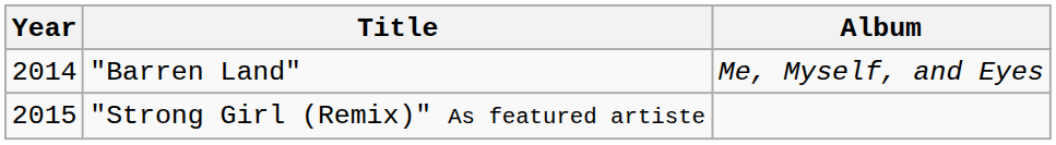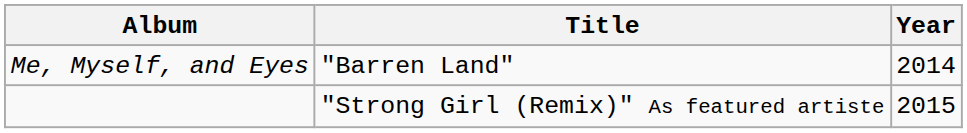 <table class="wikitable">
 <tr>
+<th>Album</th>
+<th>Title</th>
 <th>Year</th>
-<th>Title</th>
-<th>Album</th>
 </tr>
 <tr>
+<td><em>Me, Myself, and Eyes</em></td>
+<td>"Barren Land"</td>
 <td>2014</td>
-<td>"Barren Land"</td>
-<td><em>Me, Myself, and Eyes</em></td>
 </tr>
 <tr>
+<td></td>
+<td>"Strong Girl (Remix)" <small>As featured artiste</small></td>
 <td>2015</td>
-<td>"Strong Girl (Remix)" <small>As featured artiste</small></td>
-<td></td>
 </tr>
 </table>
